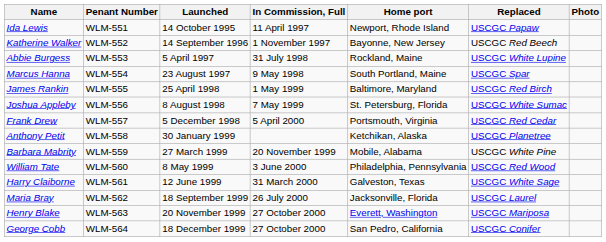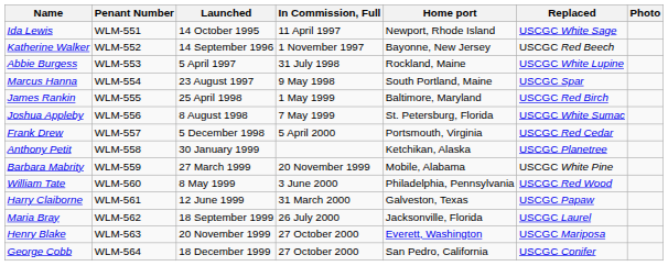 <table class="wikitable zebra">
 <tr>
 <th>Name</th>
 <th>Penant Number</th>
 <th>Launched</th>
 <th>In Commission, Full</th>
 <th>Home port</th>
 <th>Replaced</th>
 <th>Photo</th>
 </tr>
 <tr>
 <td><em><a href='#'>Ida Lewis</a></em></td>
 <td>WLM-551</td>
 <td>14 October 1995</td>
 <td>11 April 1997</td>
 <td>Newport, Rhode Island</td>
-<td><a href='#'>USCGC <em>Papaw</em></a></td>
+<td><a href='#'>USCGC <em>White Sage</em></a></td>
 <td></td>
 </tr>
 <tr>
 <td><em><a href='#'>Katherine Walker</a></em></td>
 <td>WLM-552</td>
 <td>14 September 1996</td>
 <td>1 November 1997</td>
 <td>Bayonne, New Jersey</td>
 <td>USCGC <em>Red Beech</em></td>
 <td></td>
 </tr>
 <tr>
 <td><em><a href='#'>Abbie Burgess</a></em></td>
 <td>WLM-553</td>
 <td>5 April 1997</td>
 <td>31 July 1998</td>
 <td>Rockland, Maine</td>
 <td><a href='#'>USCGC <em>White Lupine</em></a></td>
 <td></td>
 </tr>
 <tr>
 <td><em><a href='#'>Marcus Hanna</a></em></td>
 <td>WLM-554</td>
 <td>23 August 1997</td>
 <td>9 May 1998</td>
 <td>South Portland, Maine</td>
 <td><a href='#'>USCGC <em>Spar</em></a></td>
 <td></td>
 </tr>
 <tr>
 <td><em><a href='#'>James Rankin</a></em></td>
 <td>WLM-555</td>
 <td>25 April 1998</td>
 <td>1 May 1999</td>
 <td>Baltimore, Maryland</td>
 <td><a href='#'>USCGC <em>Red Birch</em></a></td>
 <td></td>
 </tr>
 <tr>
 <td><em><a href='#'>Joshua Appleby</a></em></td>
 <td>WLM-556</td>
 <td>8 August 1998</td>
 <td>7 May 1999</td>
 <td>St. Petersburg, Florida</td>
 <td><a href='#'>USCGC <em>White Sumac</em></a></td>
 <td></td>
 </tr>
 <tr>
 <td><em><a href='#'>Frank Drew</a></em></td>
 <td>WLM-557</td>
 <td>5 December 1998</td>
 <td>5 April 2000</td>
 <td>Portsmouth, Virginia</td>
 <td><a href='#'>USCGC <em>Red Cedar</em></a></td>
 <td></td>
 </tr>
 <tr>
 <td><em><a href='#'>Anthony Petit</a></em></td>
 <td>WLM-558</td>
 <td>30 January 1999</td>
 <td></td>
 <td>Ketchikan, Alaska</td>
 <td><a href='#'>USCGC <em>Planetree</em></a></td>
 <td></td>
 </tr>
 <tr>
 <td><em><a href='#'>Barbara Mabrity</a></em></td>
 <td>WLM-559</td>
 <td>27 March 1999</td>
 <td>20 November 1999</td>
 <td>Mobile, Alabama</td>
 <td>USCGC <em>White Pine</em></td>
 <td></td>
 </tr>
 <tr>
 <td><em><a href='#'>William Tate</a></em></td>
 <td>WLM-560</td>
 <td>8 May 1999</td>
 <td>3 June 2000</td>
 <td>Philadelphia, Pennsylvania</td>
 <td><a href='#'>USCGC <em>Red Wood</em></a></td>
 <td></td>
 </tr>
 <tr>
 <td><em><a href='#'>Harry Claiborne</a></em></td>
 <td>WLM-561</td>
 <td>12 June 1999</td>
 <td>31 March 2000</td>
 <td>Galveston, Texas</td>
-<td><a href='#'>USCGC <em>White Sage</em></a></td>
+<td><a href='#'>USCGC <em>Papaw</em></a></td>
 <td></td>
 </tr>
 <tr>
 <td><em><a href='#'>Maria Bray</a></em></td>
 <td>WLM-562</td>
 <td>18 September 1999</td>
 <td>26 July 2000</td>
 <td>Jacksonville, Florida</td>
 <td><a href='#'>USCGC <em>Laurel</em></a></td>
 <td></td>
 </tr>
 <tr>
 <td><em><a href='#'>Henry Blake</a></em></td>
 <td>WLM-563</td>
 <td>20 November 1999</td>
 <td>27 October 2000</td>
 <td><a href='#'>Everett, Washington</a></td>
 <td><a href='#'>USCGC <em>Mariposa</em></a></td>
 <td></td>
 </tr>
 <tr>
 <td><em><a href='#'>George Cobb</a></em></td>
 <td>WLM-564</td>
 <td>18 December 1999</td>
 <td>27 October 2000</td>
 <td>San Pedro, California</td>
 <td><a href='#'>USCGC <em>Conifer</em></a></td>
 <td></td>
 </tr>
 </table>
